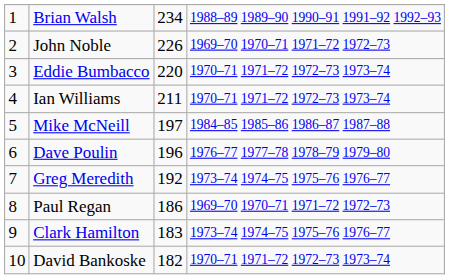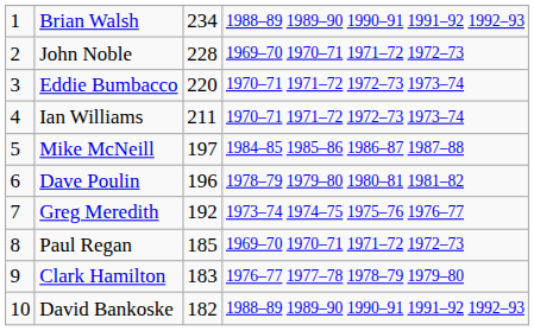 <table class="wikitable">
 <tr>
 </tr>
 <tr>
 <td>1</td>
 <td><a href='#'>Brian Walsh</a></td>
 <td>234</td>
 <td style="font-size:80%;"><a href='#'>1988–89</a> <a href='#'>1989–90</a> <a href='#'>1990–91</a> <a href='#'>1991–92</a> <a href='#'>1992–93</a></td>
 </tr>
 <tr>
 <td>2</td>
 <td>John Noble</td>
-<td>226</td>
+<td>228</td>
 <td style="font-size:80%;"><a href='#'>1969–70</a> <a href='#'>1970–71</a> <a href='#'>1971–72</a> <a href='#'>1972–73</a></td>
 </tr>
 <tr>
 <td>3</td>
 <td><a href='#'>Eddie Bumbacco</a></td>
 <td>220</td>
 <td style="font-size:80%;"><a href='#'>1970–71</a> <a href='#'>1971–72</a> <a href='#'>1972–73</a> <a href='#'>1973–74</a></td>
 </tr>
 <tr>
 <td>4</td>
 <td>Ian Williams</td>
 <td>211</td>
 <td style="font-size:80%;"><a href='#'>1970–71</a> <a href='#'>1971–72</a> <a href='#'>1972–73</a> <a href='#'>1973–74</a></td>
 </tr>
 <tr>
 <td>5</td>
 <td><a href='#'>Mike McNeill</a></td>
 <td>197</td>
 <td style="font-size:80%;"><a href='#'>1984–85</a> <a href='#'>1985–86</a> <a href='#'>1986–87</a> <a href='#'>1987–88</a></td>
 </tr>
 <tr>
 <td>6</td>
 <td><a href='#'>Dave Poulin</a></td>
 <td>196</td>
-<td style="font-size:80%;"><a href='#'>1976–77</a> <a href='#'>1977–78</a> <a href='#'>1978–79</a> <a href='#'>1979–80</a></td>
+<td style="font-size:80%;"><a href='#'>1978–79</a> <a href='#'>1979–80</a> <a href='#'>1980–81</a> <a href='#'>1981–82</a></td>
 </tr>
 <tr>
 <td>7</td>
 <td><a href='#'>Greg Meredith</a></td>
 <td>192</td>
 <td style="font-size:80%;"><a href='#'>1973–74</a> <a href='#'>1974–75</a> <a href='#'>1975–76</a> <a href='#'>1976–77</a></td>
 </tr>
 <tr>
 <td>8</td>
 <td>Paul Regan</td>
-<td>186</td>
+<td>185</td>
 <td style="font-size:80%;"><a href='#'>1969–70</a> <a href='#'>1970–71</a> <a href='#'>1971–72</a> <a href='#'>1972–73</a></td>
 </tr>
 <tr>
 <td>9</td>
 <td><a href='#'>Clark Hamilton</a></td>
 <td>183</td>
-<td style="font-size:80%;"><a href='#'>1973–74</a> <a href='#'>1974–75</a> <a href='#'>1975–76</a> <a href='#'>1976–77</a></td>
+<td style="font-size:80%;"><a href='#'>1976–77</a> <a href='#'>1977–78</a> <a href='#'>1978–79</a> <a href='#'>1979–80</a></td>
 </tr>
 <tr>
 <td>10</td>
 <td>David Bankoske</td>
 <td>182</td>
-<td style="font-size:80%;"><a href='#'>1970–71</a> <a href='#'>1971–72</a> <a href='#'>1972–73</a> <a href='#'>1973–74</a></td>
+<td style="font-size:80%;"><a href='#'>1988–89</a> <a href='#'>1989–90</a> <a href='#'>1990–91</a> <a href='#'>1991–92</a> <a href='#'>1992–93</a></td>
 </tr>
 </table>
